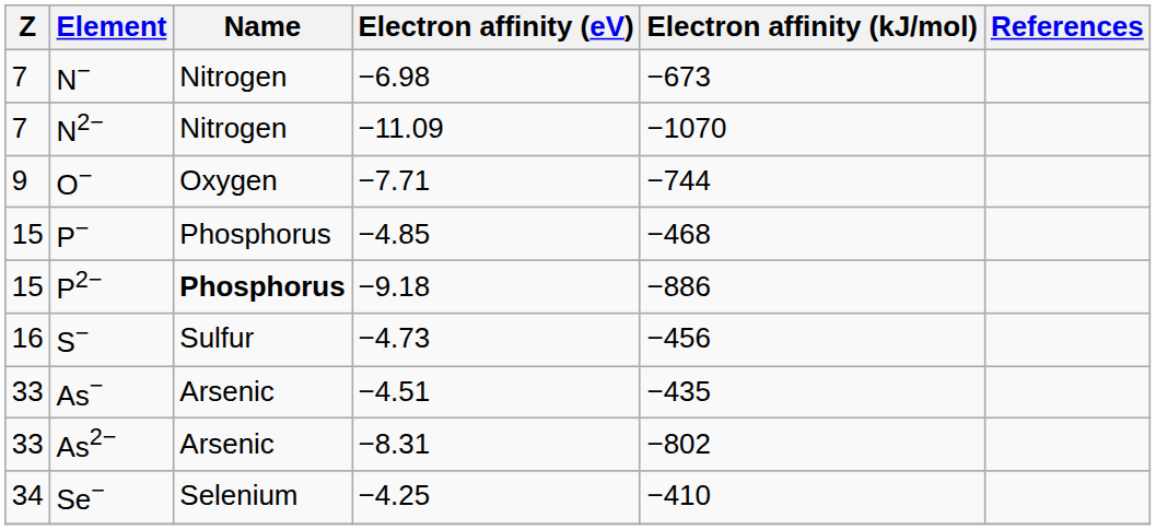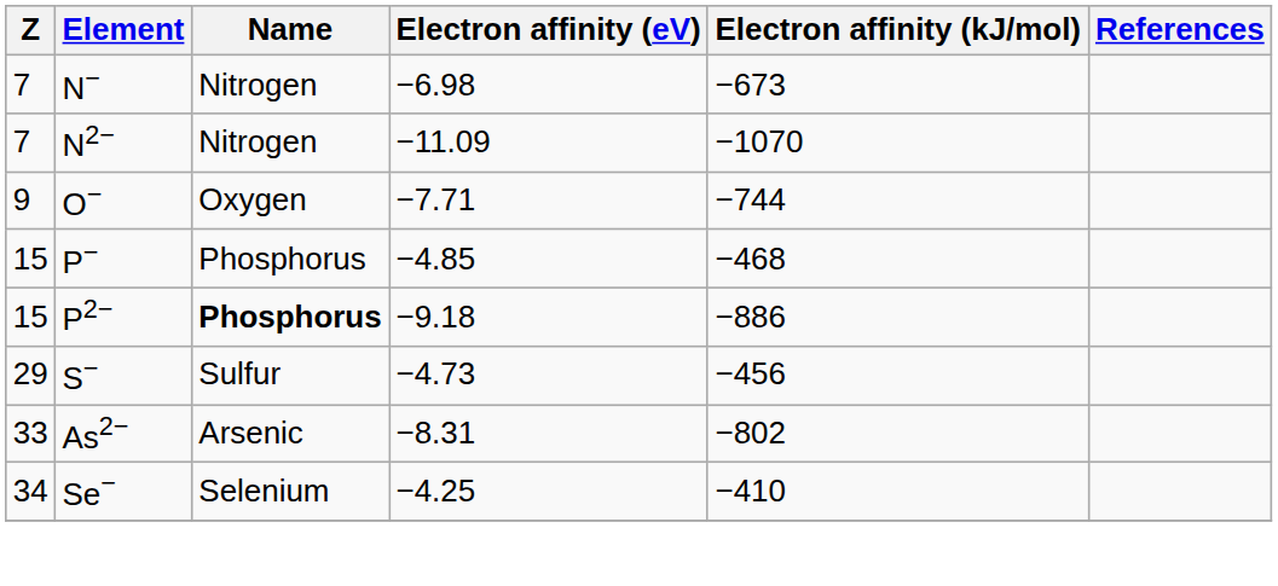 <table class="wikitable sortable">
 <tr>
 <th>Z</th>
 <th><a href='#'>Element</a></th>
 <th>Name</th>
 <th>Electron affinity (<a href='#'>eV</a>)</th>
 <th>Electron affinity (kJ/mol)</th>
 <th><a href='#'>References</a></th>
 </tr>
 <tr>
 <td>7</td>
 <td>N<sup>−</sup></td>
 <td>Nitrogen</td>
 <td data-sort-value="-6.98">−6.98</td>
 <td data-sort-value="-0.0000048">−673</td>
 <td></td>
 </tr>
 <tr>
 <td>7</td>
 <td>N<sup>2−</sup></td>
 <td>Nitrogen</td>
 <td data-sort-value="-11.09">−11.09</td>
 <td data-sort-value="-0.0000076">−1070</td>
 <td></td>
 </tr>
 <tr>
 <td>9</td>
 <td>O<sup>−</sup></td>
 <td>Oxygen</td>
 <td data-sort-value="-7.71">−7.71</td>
 <td data-sort-value="-0.0000053">−744</td>
 <td></td>
 </tr>
 <tr>
 <td>15</td>
 <td>P<sup>−</sup></td>
 <td>Phosphorus</td>
 <td data-sort-value="-4.85">−4.85</td>
 <td data-sort-value="-0.0000033">−468</td>
 <td></td>
 </tr>
 <tr>
 <td>15</td>
 <td>P<sup>2−</sup></td>
 <td><strong>Phosphorus</strong></td>
 <td data-sort-value="-9.18">−9.18</td>
 <td data-sort-value="-0.0000063">−886</td>
 <td></td>
 </tr>
 <tr>
-<td>16</td>
+<td>29</td>
 <td>S<sup>−</sup></td>
 <td>Sulfur</td>
 <td data-sort-value="-4.73">−4.73</td>
 <td data-sort-value="-0.0000032">−456</td>
-<td></td>
-</tr>
-<tr>
-<td>33</td>
-<td>As<sup>−</sup></td>
-<td>Arsenic</td>
-<td data-sort-value="-4.51">−4.51</td>
-<td data-sort-value="-0.0000031">−435</td>
 <td></td>
 </tr>
 <tr>
 <td>33</td>
 <td>As<sup>2−</sup></td>
 <td>Arsenic</td>
 <td data-sort-value="-8.31">−8.31</td>
 <td data-sort-value="-0.0000057">−802</td>
 <td></td>
 </tr>
 <tr>
 <td>34</td>
 <td>Se<sup>−</sup></td>
 <td>Selenium</td>
 <td data-sort-value="-4.25">−4.25</td>
 <td data-sort-value="-0.0000029">−410</td>
 <td></td>
 </tr>
 <tr>
 </tr>
 </table>
